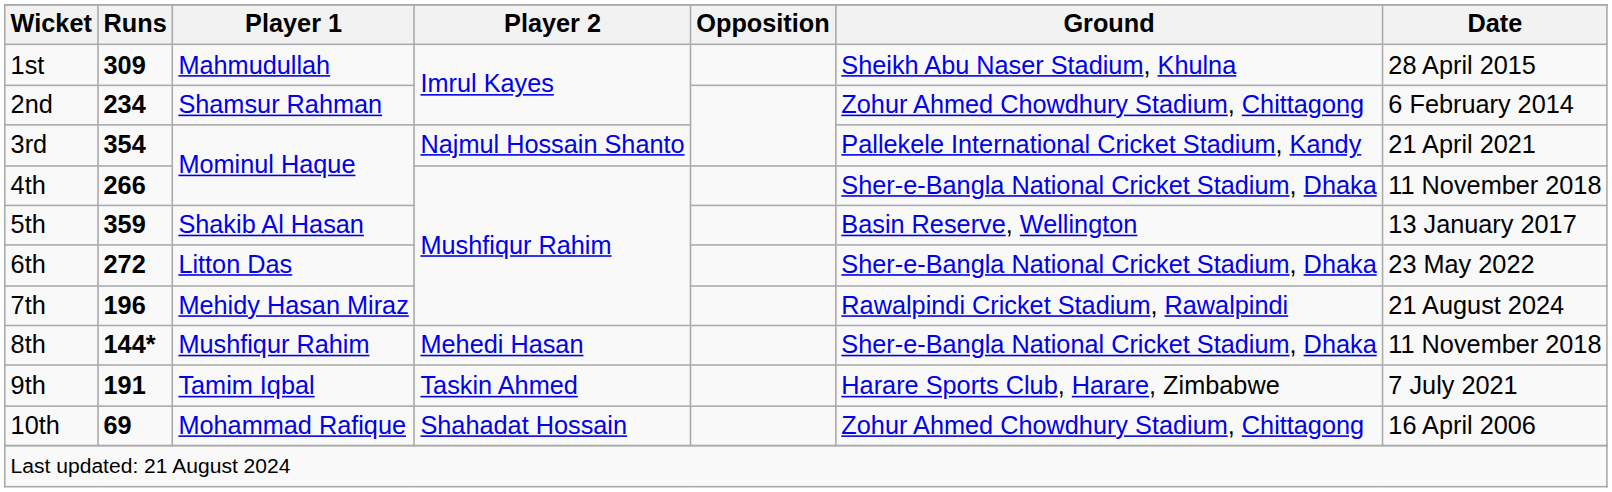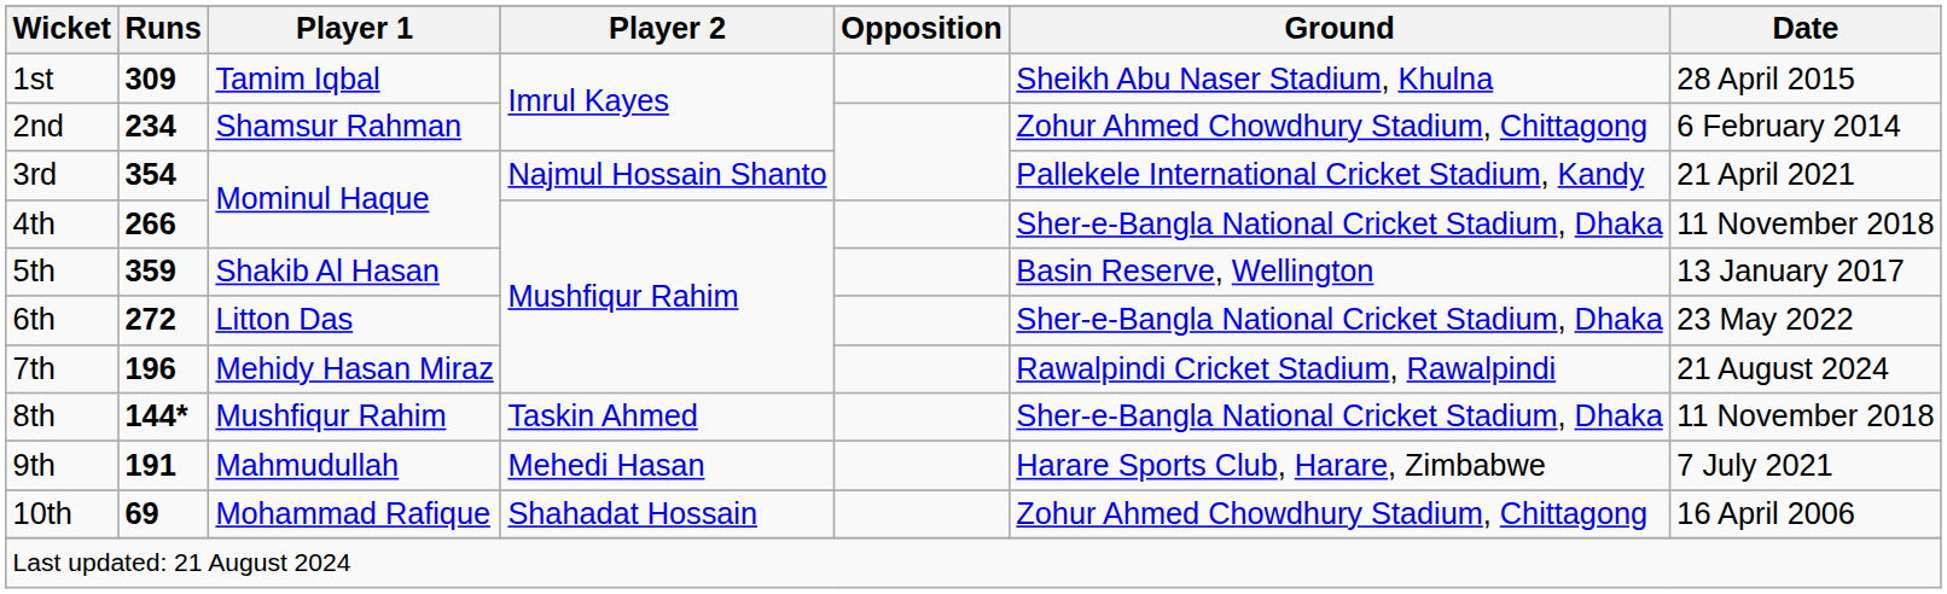 <table class="wikitable plainrowheaders sortable">
 <tr>
 </tr>
 <tr>
 <th>Wicket</th>
 <th>Runs</th>
 <th>Player 1</th>
 <th>Player 2</th>
 <th>Opposition</th>
 <th>Ground</th>
 <th>Date</th>
 </tr>
 <tr>
 <td>1st</td>
 <td><strong>309</strong></td>
-<td><a href='#'>Mahmudullah</a></td>
+<td><a href='#'>Tamim Iqbal</a></td>
 <td rowspan="2"><a href='#'>Imrul Kayes</a></td>
 <td></td>
 <td><a href='#'>Sheikh Abu Naser Stadium</a>, <a href='#'>Khulna</a></td>
 <td>28 April 2015</td>
 </tr>
 <tr>
 <td>2nd</td>
 <td><strong>234</strong></td>
 <td><a href='#'>Shamsur Rahman</a></td>
 <td rowspan=2></td>
 <td><a href='#'>Zohur Ahmed Chowdhury Stadium</a>, <a href='#'>Chittagong</a></td>
 <td>6 February 2014</td>
 </tr>
 <tr>
 <td>3rd</td>
 <td><strong>354</strong></td>
 <td rowspan=2><a href='#'>Mominul Haque</a></td>
 <td><a href='#'>Najmul Hossain Shanto</a></td>
 <td><a href='#'>Pallekele International Cricket Stadium</a>, <a href='#'>Kandy</a></td>
 <td>21 April 2021</td>
 </tr>
 <tr>
 <td>4th</td>
 <td><strong>266</strong></td>
 <td rowspan=4><a href='#'>Mushfiqur Rahim</a></td>
 <td></td>
 <td><a href='#'>Sher-e-Bangla National Cricket Stadium</a>, <a href='#'>Dhaka</a></td>
 <td>11 November 2018</td>
 </tr>
 <tr>
 <td>5th</td>
 <td><strong>359</strong></td>
 <td><a href='#'>Shakib Al Hasan</a></td>
 <td></td>
 <td><a href='#'>Basin Reserve</a>, <a href='#'>Wellington</a></td>
 <td>13 January 2017</td>
 </tr>
 <tr>
 <td>6th</td>
 <td><strong>272</strong></td>
 <td><a href='#'>Litton Das</a></td>
 <td></td>
 <td><a href='#'>Sher-e-Bangla National Cricket Stadium</a>, <a href='#'>Dhaka</a></td>
 <td>23 May 2022</td>
 </tr>
 <tr>
 <td>7th</td>
 <td><strong>196</strong></td>
 <td><a href='#'>Mehidy Hasan Miraz</a></td>
 <td></td>
 <td><a href='#'>Rawalpindi Cricket Stadium</a>, <a href='#'>Rawalpindi</a></td>
 <td>21 August 2024</td>
 </tr>
 <tr>
 <td>8th</td>
 <td><strong>144*</strong></td>
 <td><a href='#'>Mushfiqur Rahim</a></td>
-<td><a href='#'>Mehedi Hasan</a></td>
+<td><a href='#'>Taskin Ahmed</a></td>
 <td></td>
 <td><a href='#'>Sher-e-Bangla National Cricket Stadium</a>, <a href='#'>Dhaka</a></td>
 <td>11 November 2018</td>
 </tr>
 <tr>
 <td>9th</td>
 <td><strong>191</strong></td>
-<td><a href='#'>Tamim Iqbal</a></td>
-<td><a href='#'>Taskin Ahmed</a></td>
+<td><a href='#'>Mahmudullah</a></td>
+<td><a href='#'>Mehedi Hasan</a></td>
 <td></td>
 <td><a href='#'>Harare Sports Club</a>, <a href='#'>Harare</a>, Zimbabwe</td>
 <td>7 July 2021</td>
 </tr>
 <tr>
 <td>10th</td>
 <td><strong>69</strong></td>
 <td><a href='#'>Mohammad Rafique</a></td>
 <td><a href='#'>Shahadat Hossain</a></td>
 <td></td>
 <td><a href='#'>Zohur Ahmed Chowdhury Stadium</a>, <a href='#'>Chittagong</a></td>
 <td>16 April 2006</td>
 </tr>
 <tr>
 </tr>
 <tr class=sortbottom>
 <td colspan=8><small>Last updated: 21 August 2024</small></td>
 </tr>
 </table>
